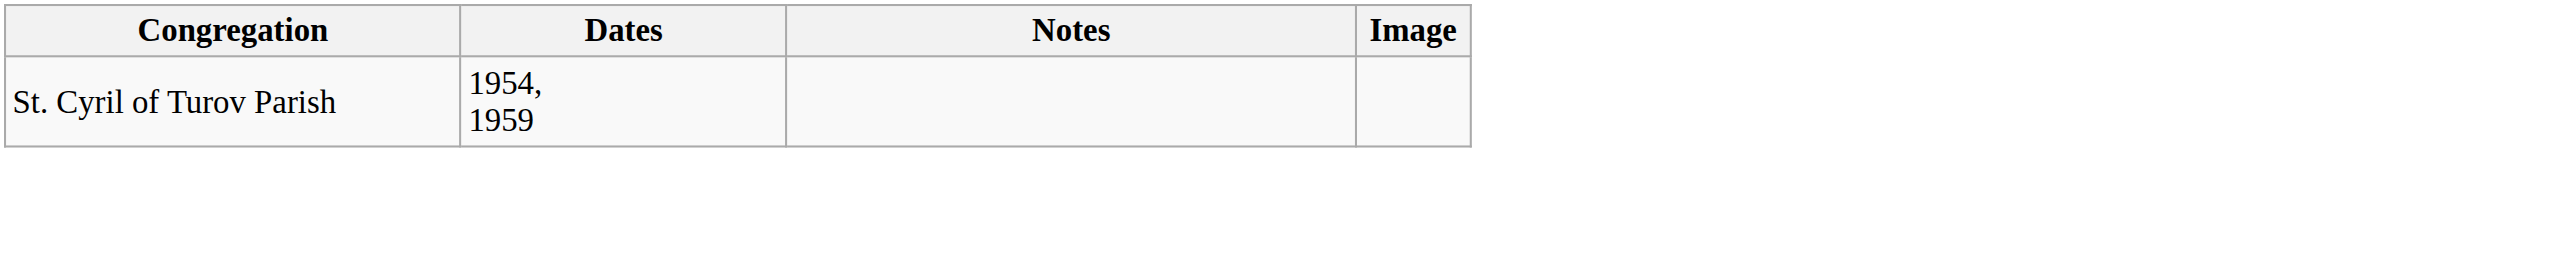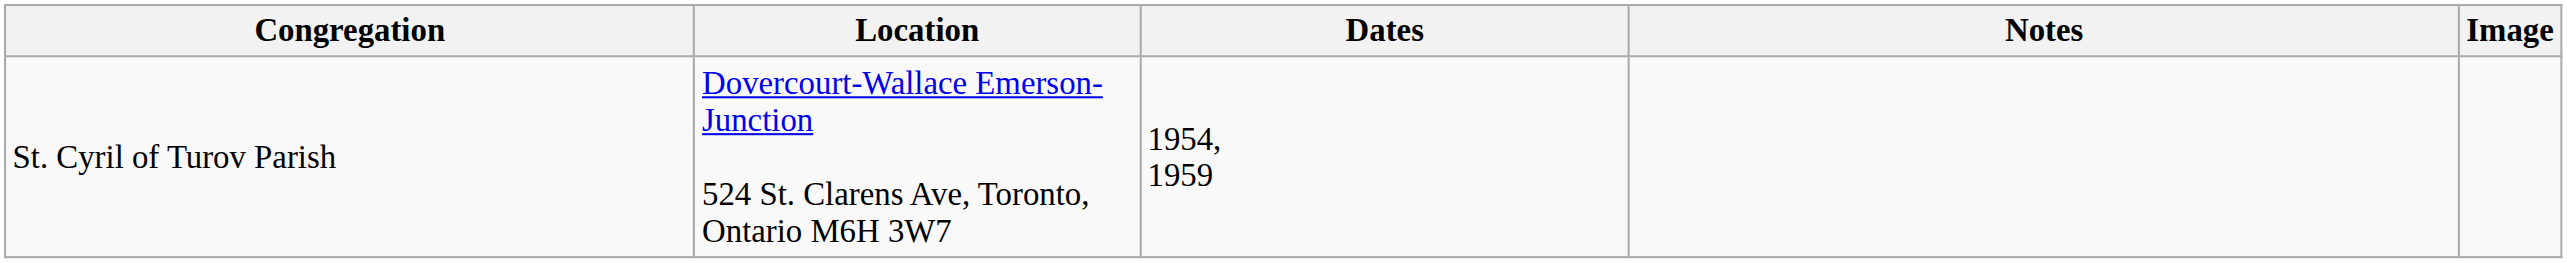 <table class="wikitable">
 <tr>
 <th width=28%>Congregation</th>
+<th width=18%>Location</th>
 <th width=20%>Dates</th>
 <th width=35%>Notes</th>
 <th width=7%>Image</th>
 </tr>
 <tr>
 <td>St. Cyril of Turov Parish</td>
+<td><a href='#'>Dovercourt-Wallace Emerson-Junction</a><br><br>524 St. Clarens Ave, Toronto, Ontario M6H 3W7</td>
 <td>1954,<br>1959</td>
 <td></td>
 <td></td>
 </tr>
 </table>
